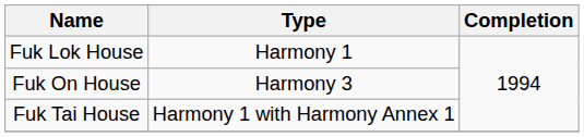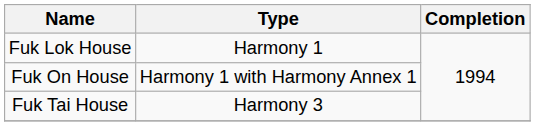 <table class="wikitable" style="text-align: center">
 <tr>
 <th>Name</th>
 <th>Type</th>
 <th>Completion</th>
 </tr>
 <tr>
 <td>Fuk Lok House</td>
 <td>Harmony 1</td>
 <td rowspan="3">1994</td>
 </tr>
 <tr>
 <td>Fuk On House</td>
-<td rowspan="1">Harmony 3</td>
+<td>Harmony 1 with Harmony Annex 1</td>
 </tr>
 <tr>
 <td>Fuk Tai House</td>
-<td>Harmony 1 with Harmony Annex 1</td>
+<td rowspan="1">Harmony 3</td>
 </tr>
 <tr>
 </tr>
 </table>
